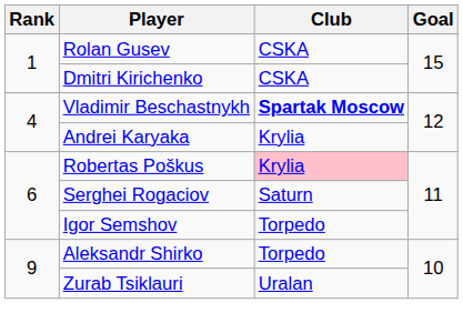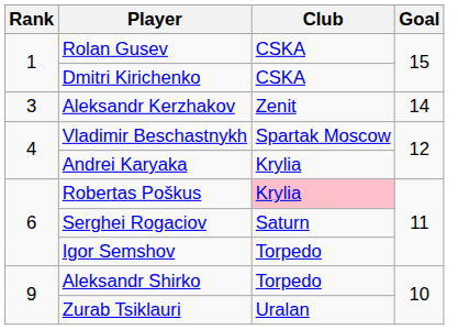 <table class="wikitable" style="text-align: center;">
 <tr>
 <th>Rank</th>
 <th>Player</th>
 <th>Club</th>
 <th>Goal</th>
 </tr>
 <tr>
 <td rowspan="2">1</td>
 <td style="text-align: left;"> <a href='#'>Rolan Gusev</a></td>
 <td style="text-align: left;"><a href='#'>CSKA</a></td>
 <td rowspan="2">15</td>
 </tr>
 <tr>
 <td style="text-align: left;"> <a href='#'>Dmitri Kirichenko</a></td>
 <td style="text-align: left;"><a href='#'>CSKA</a></td>
 </tr>
 <tr>
+<td rowspan="1">3</td>
+<td style="text-align: left;"> <a href='#'>Aleksandr Kerzhakov</a></td>
+<td style="text-align: left;"><a href='#'>Zenit</a></td>
+<td rowspan="1">14</td>
+</tr>
+<tr>
 <td rowspan="2">4</td>
 <td style="text-align: left;"> <a href='#'>Vladimir Beschastnykh</a></td>
-<td style="text-align: left;"><strong><a href='#'>Spartak Moscow</a></strong></td>
+<td style="text-align: left;"><a href='#'>Spartak Moscow</a></td>
 <td rowspan="2">12</td>
 </tr>
 <tr>
 <td style="text-align: left;"> <a href='#'>Andrei Karyaka</a></td>
 <td style="text-align: left;"><a href='#'>Krylia</a></td>
 </tr>
 <tr>
 <td rowspan="3">6</td>
 <td style="text-align: left;"> <a href='#'>Robertas Poškus</a></td>
 <td style="background: pink; text-align: left;"><a href='#'>Krylia</a></td>
 <td rowspan="3">11</td>
 </tr>
 <tr>
 <td style="text-align: left;"> <a href='#'>Serghei Rogaciov</a></td>
 <td style="text-align: left;"><a href='#'>Saturn</a></td>
 </tr>
 <tr>
 <td style="text-align: left;"> <a href='#'>Igor Semshov</a></td>
 <td style="text-align: left;"><a href='#'>Torpedo</a></td>
 </tr>
 <tr>
 <td rowspan="2">9</td>
 <td style="text-align: left;"> <a href='#'>Aleksandr Shirko</a></td>
 <td style="text-align: left;"><a href='#'>Torpedo</a></td>
 <td rowspan="2">10</td>
 </tr>
 <tr>
 <td style="text-align: left;"> <a href='#'>Zurab Tsiklauri</a></td>
 <td style="text-align: left;"><a href='#'>Uralan</a></td>
 </tr>
 </table>
